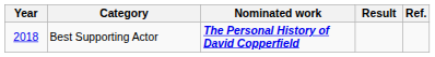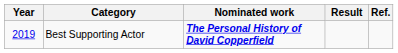 <table class=wikitable>
 <tr>
 <th scope="col" style="width:5em;">Year</th>
 <th scope="col" style="width:26em;">Category</th>
 <th scope="col" style="width:25em;">Nominated work</th>
 <th scope="col" style="width:5em;">Result</th>
 <th>Ref.</th>
 </tr>
 <tr>
-<td style="text-align:center;"><a href='#'>2018</a></td>
+<td style="text-align:center;"><a href='#'>2019</a></td>
 <td>Best Supporting Actor</td>
 <td><strong><em><a href='#'>The Personal History of David Copperfield</a></em></strong></td>
 <td></td>
 <td></td>
 </tr>
 </table>
